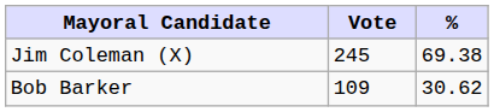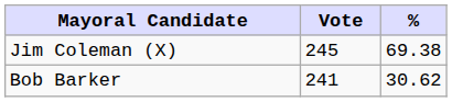 <table class="wikitable">
 <tr>
 <th style="background:#ddf; width:200px;">Mayoral Candidate</th>
 <th style="background:#ddf; width:50px;">Vote</th>
 <th style="background:#ddf; width:30px;">%</th>
 </tr>
 <tr>
 <td>Jim Coleman (X)</td>
 <td>245</td>
 <td>69.38</td>
 </tr>
 <tr>
 <td>Bob Barker</td>
-<td>109</td>
+<td>241</td>
 <td>30.62</td>
 </tr>
 </table>
